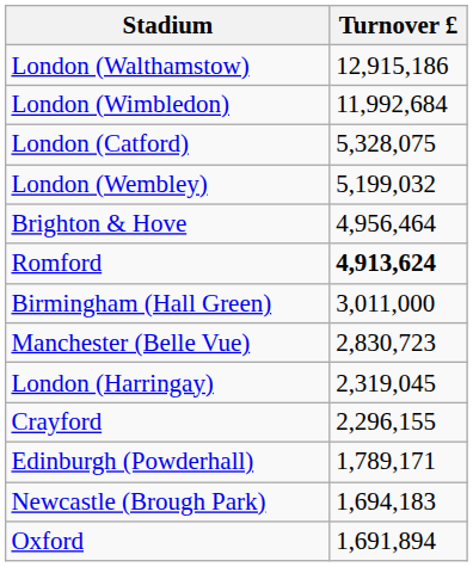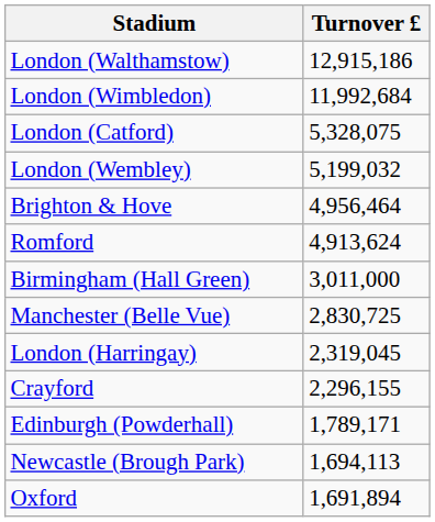 <table class="wikitable">
 <tr>
 <th width=200>Stadium</th>
 <th width=80>Turnover £</th>
 </tr>
 <tr>
 <td><a href='#'>London (Walthamstow)</a></td>
 <td>12,915,186</td>
 </tr>
 <tr>
 <td><a href='#'>London (Wimbledon)</a></td>
 <td>11,992,684</td>
 </tr>
 <tr>
 <td><a href='#'>London (Catford)</a></td>
 <td>5,328,075</td>
 </tr>
 <tr>
 <td><a href='#'>London (Wembley)</a></td>
 <td>5,199,032</td>
 </tr>
 <tr>
 <td><a href='#'>Brighton & Hove</a></td>
 <td>4,956,464</td>
 </tr>
 <tr>
 <td><a href='#'>Romford</a></td>
-<td><strong>4,913,624</strong></td>
+<td>4,913,624</td>
 </tr>
 <tr>
 <td><a href='#'>Birmingham (Hall Green)</a></td>
 <td>3,011,000</td>
 </tr>
 <tr>
 <td><a href='#'>Manchester (Belle Vue)</a></td>
-<td>2,830,723</td>
+<td>2,830,725</td>
 </tr>
 <tr>
 <td><a href='#'>London (Harringay)</a></td>
 <td>2,319,045</td>
 </tr>
 <tr>
 <td><a href='#'>Crayford</a></td>
 <td>2,296,155</td>
 </tr>
 <tr>
 <td><a href='#'>Edinburgh (Powderhall)</a></td>
 <td>1,789,171</td>
 </tr>
 <tr>
 <td><a href='#'>Newcastle (Brough Park)</a></td>
-<td>1,694,183</td>
+<td>1,694,113</td>
 </tr>
 <tr>
 <td><a href='#'>Oxford</a></td>
 <td>1,691,894</td>
 </tr>
 </table>
